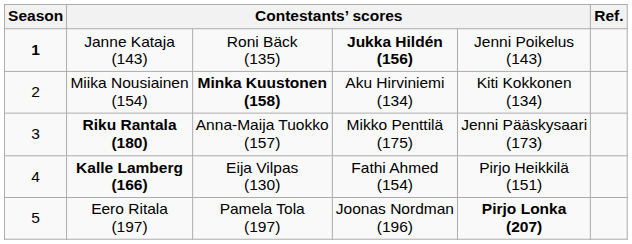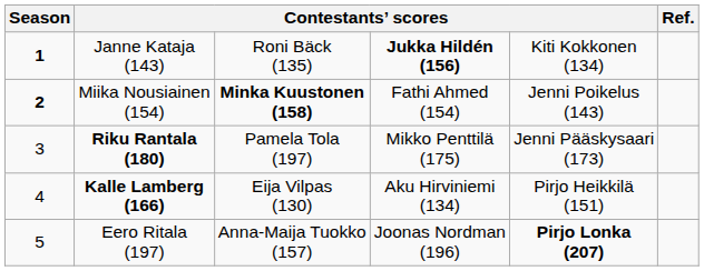 <table Class="wikitable" style="text-align:center">
 <tr>
 <th>Season</th>
 <th colspan=4>Contestants’ scores</th>
 <th>Ref.</th>
 </tr>
 <tr>
 <td><strong>1</strong></td>
 <td>Janne Kataja<br>(143)</td>
 <td>Roni Bäck<br>(135)</td>
 <td><strong>Jukka Hildén<br>(156)</strong></td>
-<td>Jenni Poikelus<br>(143)</td>
+<td>Kiti Kokkonen<br>(134)</td>
 <td></td>
 </tr>
 <tr>
-<td>2</td>
+<td><strong>2</strong></td>
 <td>Miika Nousiainen<br>(154)</td>
 <td><strong>Minka Kuustonen<br>(158)</strong></td>
-<td>Aku Hirviniemi<br>(134)</td>
-<td>Kiti Kokkonen<br>(134)</td>
+<td>Fathi Ahmed<br>(154)</td>
+<td>Jenni Poikelus<br>(143)</td>
 <td></td>
 </tr>
 <tr>
 <td>3</td>
 <td><strong>Riku Rantala<br>(180)</strong></td>
-<td>Anna-Maija Tuokko<br>(157)</td>
+<td>Pamela Tola<br>(197)</td>
 <td>Mikko Penttilä<br>(175)</td>
 <td>Jenni Pääskysaari<br>(173)</td>
 <td></td>
 </tr>
 <tr>
 <td>4</td>
 <td><strong>Kalle Lamberg<br>(166)</strong></td>
 <td>Eija Vilpas<br>(130)</td>
-<td>Fathi Ahmed<br>(154)</td>
+<td>Aku Hirviniemi<br>(134)</td>
 <td>Pirjo Heikkilä<br>(151)</td>
 <td></td>
 </tr>
 <tr>
 <td>5</td>
 <td>Eero Ritala<br>(197)</td>
-<td>Pamela Tola<br>(197)</td>
+<td>Anna-Maija Tuokko<br>(157)</td>
 <td>Joonas Nordman<br>(196)</td>
 <td><strong>Pirjo Lonka<br>(207)</strong></td>
 </tr>
 </table>
